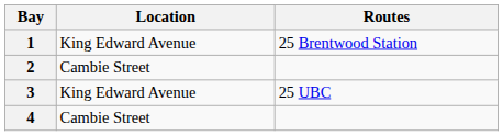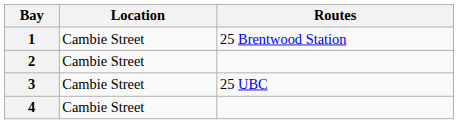 <table class="wikitable" width="500">
 <tr>
 <th>Bay</th>
 <th>Location</th>
 <th>Routes</th>
 </tr>
 <tr>
 <th>1</th>
-<td>King Edward Avenue<br></td>
+<td>Cambie Street<br></td>
 <td>25 <a href='#'>Brentwood Station</a></td>
 </tr>
 <tr>
 <th>2</th>
 <td>Cambie Street<br></td>
 <td></td>
 </tr>
 <tr>
 <th>3</th>
-<td>King Edward Avenue<br></td>
+<td>Cambie Street<br></td>
 <td>25 <a href='#'>UBC</a></td>
 </tr>
 <tr>
 <th>4</th>
 <td>Cambie Street<br></td>
 <td></td>
 </tr>
 </table>
